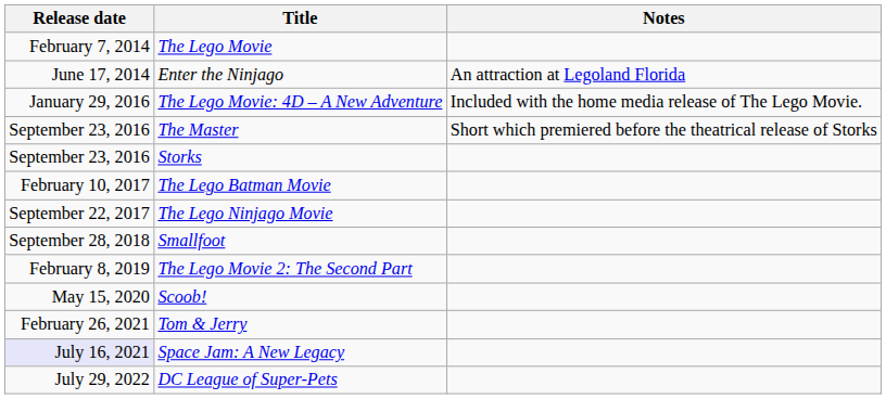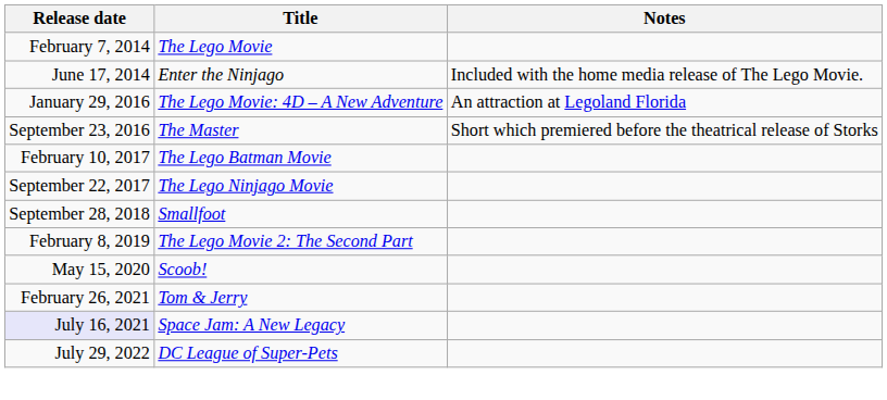 <table class="wikitable sortable">
 <tr>
 <th>Release date</th>
 <th>Title</th>
 <th>Notes</th>
 </tr>
 <tr>
 <td style="text-align:right;">February 7, 2014</td>
 <td><em><a href='#'>The Lego Movie</a></em></td>
 <td></td>
 </tr>
 <tr>
 <td style="text-align:right;">June 17, 2014</td>
 <td><em>Enter the Ninjago</em></td>
-<td>An attraction at <a href='#'>Legoland Florida</a></td>
+<td>Included with the home media release of The Lego Movie.</td>
 </tr>
 <tr>
 <td style="text-align:right;">January 29, 2016</td>
 <td><em><a href='#'>The Lego Movie: 4D – A New Adventure</a></em></td>
-<td>Included with the home media release of The Lego Movie.</td>
+<td>An attraction at <a href='#'>Legoland Florida</a></td>
 </tr>
 <tr>
 <td style="text-align:right;">September 23, 2016</td>
 <td><em><a href='#'>The Master</a></em></td>
 <td>Short which premiered before the theatrical release of Storks</td>
-</tr>
-<tr>
-<td style="text-align:right;">September 23, 2016</td>
-<td><em><a href='#'>Storks</a></em></td>
-<td></td>
 </tr>
 <tr>
 <td style="text-align:right;">February 10, 2017</td>
 <td><em><a href='#'>The Lego Batman Movie</a></em></td>
 <td></td>
 </tr>
 <tr>
 <td style="text-align:right;">September 22, 2017</td>
 <td><em><a href='#'>The Lego Ninjago Movie</a></em></td>
 <td></td>
 </tr>
 <tr>
 <td style="text-align:right;">September 28, 2018</td>
 <td><em><a href='#'>Smallfoot</a></em></td>
 <td></td>
 </tr>
 <tr>
 <td style="text-align:right;">February 8, 2019</td>
 <td><em><a href='#'>The Lego Movie 2: The Second Part</a></em></td>
 <td></td>
 </tr>
 <tr>
 <td style="text-align:right;">May 15, 2020</td>
 <td><em><a href='#'>Scoob!</a></em></td>
 <td></td>
 </tr>
 <tr>
 <td style="text-align:right;">February 26, 2021</td>
 <td><em><a href='#'>Tom & Jerry</a></em></td>
 <td></td>
 </tr>
 <tr>
 <td style="background: lavender; text-align:right;">July 16, 2021</td>
 <td><em><a href='#'>Space Jam: A New Legacy</a></em></td>
 <td></td>
 </tr>
 <tr>
 <td style="text-align:right;">July 29, 2022</td>
 <td><em><a href='#'>DC League of Super-Pets</a></em></td>
 <td></td>
 </tr>
 </table>
